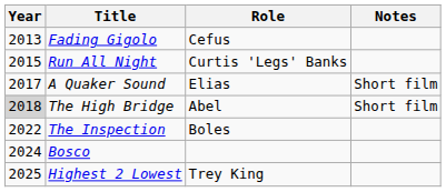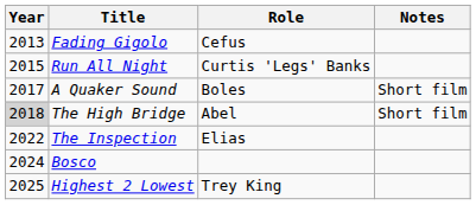 <table class="wikitable sortable">
 <tr>
 <th>Year</th>
 <th>Title</th>
 <th>Role</th>
 <th>Notes</th>
 </tr>
 <tr>
 <td>2013</td>
 <td><em><a href='#'>Fading Gigolo</a></em></td>
 <td>Cefus</td>
 <td></td>
 </tr>
 <tr>
 <td>2015</td>
 <td><em><a href='#'>Run All Night</a></em></td>
 <td>Curtis 'Legs' Banks</td>
 <td></td>
 </tr>
 <tr>
 <td>2017</td>
 <td><em>A Quaker Sound</em></td>
-<td>Elias</td>
+<td>Boles</td>
 <td>Short film</td>
 </tr>
 <tr>
 <td style="background: lightgrey;">2018</td>
 <td><em>The High Bridge</em></td>
 <td>Abel</td>
 <td>Short film</td>
 </tr>
 <tr>
 <td>2022</td>
 <td><em><a href='#'>The Inspection</a></em></td>
-<td>Boles</td>
+<td>Elias</td>
 <td></td>
 </tr>
 <tr>
 <td>2024</td>
 <td><em><a href='#'>Bosco</a></em></td>
 <td></td>
 <td></td>
 </tr>
 <tr>
 <td>2025</td>
 <td><a href='#'><em>Highest 2 Lowest</em></a></td>
 <td>Trey King</td>
 <td></td>
 </tr>
 </table>
